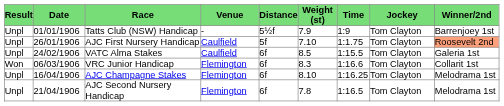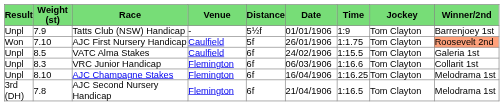 <table class = "sortable" | border="1" cellpadding="0" style="border-collapse: collapse; font-size:90%">
 <tr bgcolor="#77dd77" align="center">
 <td width="36px"><strong>Result</strong></td>
-<td width="80px"><strong>Date</strong></td>
+<td width="60px"><strong>Weight (st)</strong></td>
 <td width="180px"><strong>Race</strong></td>
 <td width="90px"><strong>Venue</strong></td>
 <td width="60px"><strong>Distance</strong></td>
-<td width="60px"><strong>Weight (st)</strong></td>
+<td width="80px"><strong>Date</strong></td>
 <td width="50px"><strong>Time</strong></td>
 <td width="100px"><strong>Jockey</strong></td>
 <td width="100px"><strong>Winner/2nd</strong></td>
 </tr>
 <tr>
 <td>Unpl</td>
-<td>01/01/1906</td>
+<td>7.9</td>
 <td>Tatts Club (NSW) Handicap</td>
 <td>-</td>
 <td>5½f</td>
-<td>7.9</td>
+<td>01/01/1906</td>
 <td>1:9</td>
 <td>Tom Clayton</td>
 <td>Barrenjoey 1st</td>
 </tr>
 <tr>
-<td>Unpl</td>
-<td>26/01/1906</td>
+<td>Won</td>
+<td>7.10</td>
 <td>AJC First Nursery Handicap</td>
 <td><a href='#'>Caulfield</a></td>
 <td>5f</td>
-<td>7.10</td>
+<td>26/01/1906</td>
 <td>1:1.75</td>
 <td>Tom Clayton</td>
 <td style="background: lightsalmon;">Roosevelt 2nd</td>
 </tr>
 <tr>
 <td>Unpl</td>
-<td>24/02/1906</td>
+<td>8.5</td>
 <td>VATC Alma Stakes</td>
 <td><a href='#'>Caulfield</a></td>
 <td>6f</td>
-<td>8.5</td>
+<td>24/02/1906</td>
 <td>1:15.5</td>
 <td>Tom Clayton</td>
 <td>Galeria 1st</td>
 </tr>
 <tr>
-<td>Won</td>
-<td>06/03/1906</td>
+<td>Unpl</td>
+<td>8.3</td>
 <td>VRC Junior Handicap</td>
 <td><a href='#'>Flemington</a></td>
 <td>6f</td>
-<td>8.3</td>
+<td>06/03/1906</td>
 <td>1:16.6</td>
 <td>Tom Clayton</td>
 <td>Collarit 1st</td>
 </tr>
 <tr>
 <td>Unpl</td>
-<td>16/04/1906</td>
+<td>8.10</td>
 <td><a href='#'>AJC Champagne Stakes</a></td>
 <td><a href='#'>Flemington</a></td>
 <td>6f</td>
-<td>8.10</td>
+<td>16/04/1906</td>
 <td>1:16.25</td>
 <td>Tom Clayton</td>
 <td>Melodrama 1st</td>
 </tr>
 <tr>
-<td>Unpl</td>
-<td>21/04/1906</td>
+<td>3rd (DH)</td>
+<td>7.8</td>
 <td>AJC Second Nursery Handicap</td>
 <td><a href='#'>Flemington</a></td>
 <td>6f</td>
-<td>7.8</td>
+<td>21/04/1906</td>
 <td>1:16.5</td>
 <td>Tom Clayton</td>
 <td>Melodrama 1st</td>
 </tr>
 </table>
